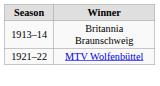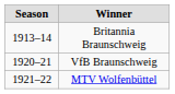 <table class="wikitable">
 <tr align="center" bgcolor="#dfdfdf">
 <td width="70"><strong>Season</strong></td>
 <td width="150"><strong>Winner</strong></td>
 </tr>
 <tr align="center">
 <td>1913–14</td>
 <td>Britannia Braunschweig</td>
 </tr>
 <tr align="center">
+<td>1920–21</td>
+<td>VfB Braunschweig</td>
+</tr>
+<tr align="center">
 <td>1921–22</td>
 <td><a href='#'>MTV Wolfenbüttel</a></td>
 </tr>
 </table>
